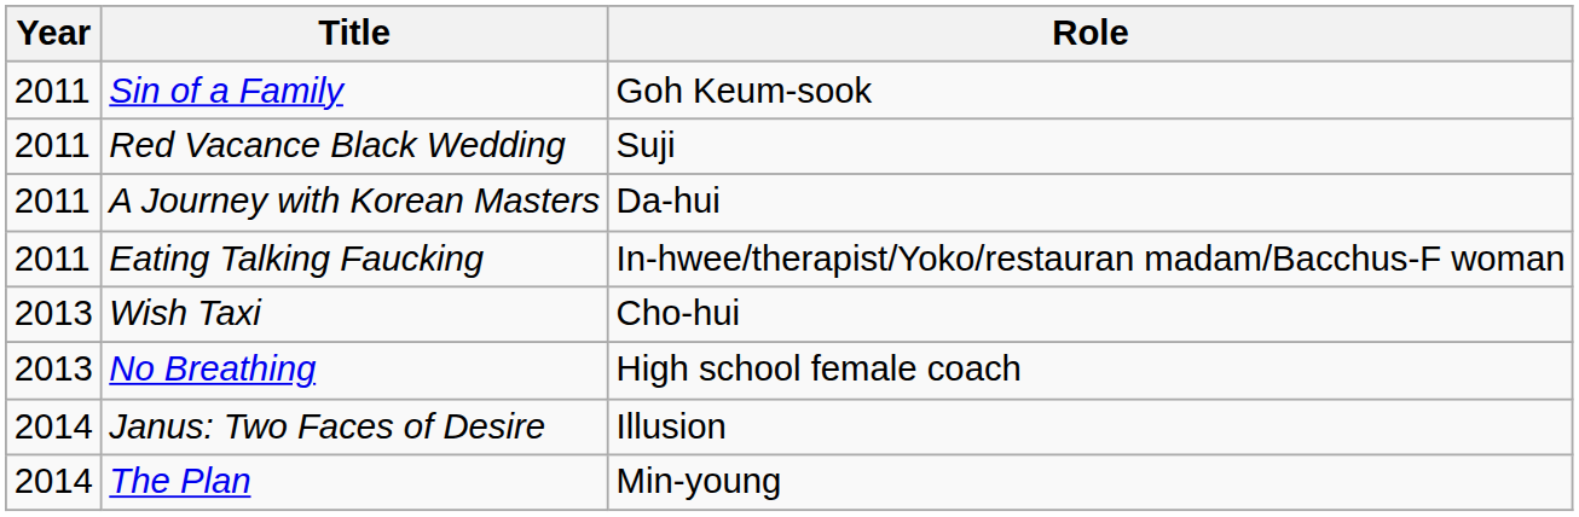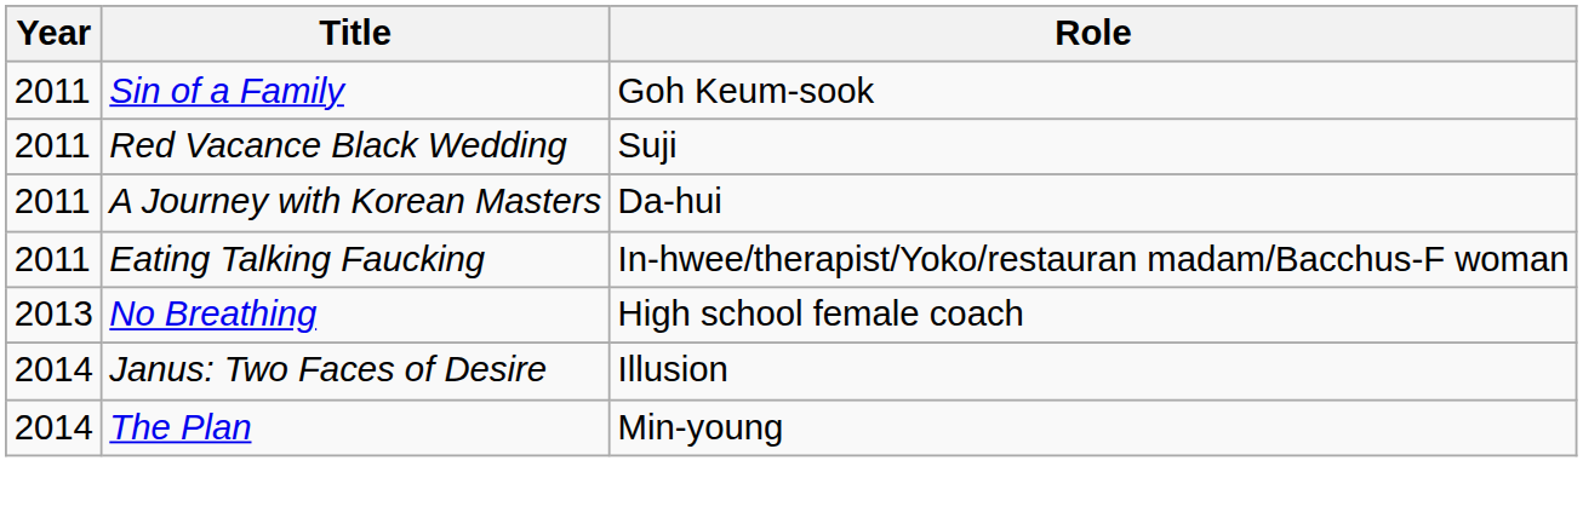 <table class="wikitable">
 <tr>
 <th>Year</th>
 <th>Title</th>
 <th>Role</th>
 </tr>
 <tr>
 <td>2011</td>
 <td><em><a href='#'>Sin of a Family</a></em></td>
 <td>Goh Keum-sook</td>
 </tr>
 <tr>
 <td>2011</td>
 <td><em>Red Vacance Black Wedding</em></td>
 <td>Suji</td>
 </tr>
 <tr>
 <td>2011</td>
 <td><em>A Journey with Korean Masters</em></td>
 <td>Da-hui</td>
 </tr>
 <tr>
 <td>2011</td>
 <td><em>Eating Talking Faucking</em></td>
 <td>In-hwee/therapist/Yoko/restauran madam/Bacchus-F woman</td>
 </tr>
 <tr>
 <td>2013</td>
-<td><em>Wish Taxi</em></td>
-<td>Cho-hui</td>
-</tr>
-<tr>
-<td>2013</td>
 <td><em><a href='#'>No Breathing</a></em></td>
 <td>High school female coach</td>
 </tr>
 <tr>
 <td>2014</td>
 <td><em>Janus: Two Faces of Desire</em></td>
 <td>Illusion</td>
 </tr>
 <tr>
 <td>2014</td>
 <td><em><a href='#'>The Plan</a></em></td>
 <td>Min-young</td>
 </tr>
 </table>
